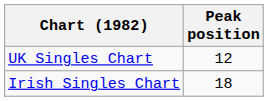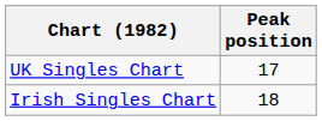 <table class="wikitable sortable">
 <tr>
 <th>Chart (1982)</th>
 <th>Peak<br>position</th>
 </tr>
 <tr>
 <td><a href='#'>UK Singles Chart</a></td>
-<td align="center">12</td>
+<td align="center">17</td>
 </tr>
 <tr>
 <td><a href='#'>Irish Singles Chart</a></td>
 <td align="center">18</td>
 </tr>
 </table>
